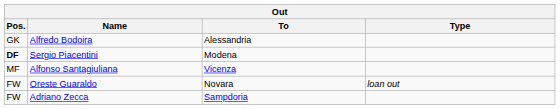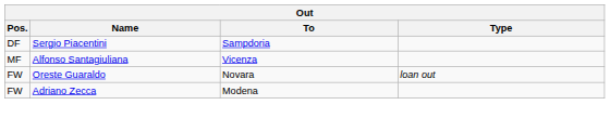 <table class="wikitable" style="font-size:90%;width:99%;">
 <tr>
 <th colspan="4">Out</th>
 </tr>
 <tr>
 <th width=3%>Pos.</th>
 <th width=32%>Name</th>
 <th width=30%>To</th>
 <th width=35%>Type</th>
 </tr>
 <tr>
-<td>GK</td>
-<td><a href='#'>Alfredo Bodoira</a></td>
-<td>Alessandria</td>
-<td></td>
-</tr>
-<tr>
-<td><strong>DF</strong></td>
+<td>DF</td>
 <td><a href='#'>Sergio Piacentini</a></td>
-<td>Modena</td>
+<td><a href='#'>Sampdoria</a></td>
 <td></td>
 </tr>
 <tr>
 <td>MF</td>
 <td><a href='#'>Alfonso Santagiuliana</a></td>
 <td><a href='#'>Vicenza</a></td>
 <td></td>
 </tr>
 <tr>
 <td>FW</td>
 <td><a href='#'>Oreste Guaraldo</a></td>
 <td>Novara</td>
 <td><em>loan out</em></td>
 </tr>
 <tr>
 <td>FW</td>
 <td><a href='#'>Adriano Zecca</a></td>
-<td><a href='#'>Sampdoria</a></td>
+<td>Modena</td>
 <td></td>
 </tr>
 </table>
